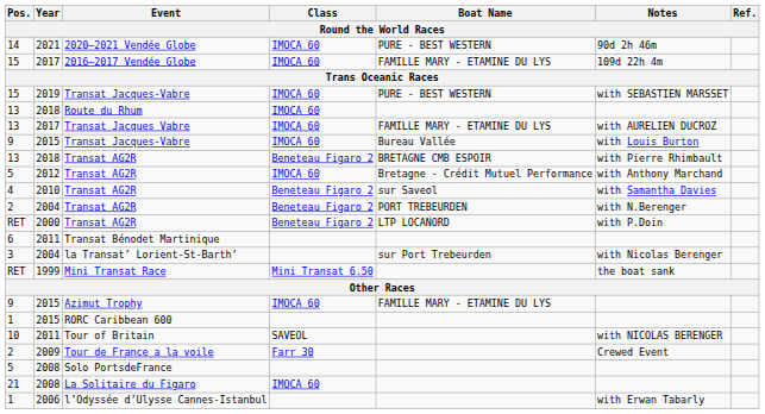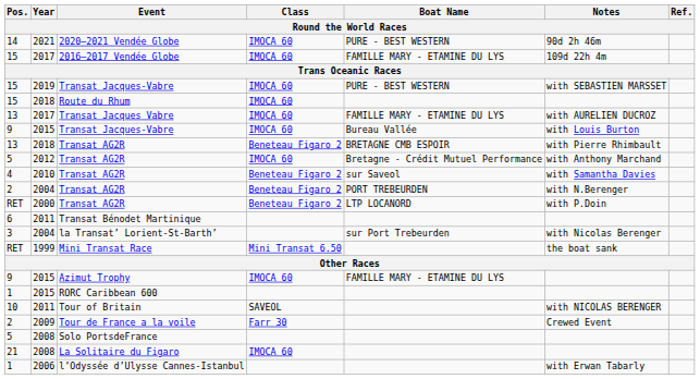 <table class="wikitable sortable">
 <tr>
 <th>Pos.</th>
 <th>Year</th>
 <th>Event</th>
 <th>Class</th>
 <th>Boat Name</th>
 <th>Notes</th>
 <th>Ref.</th>
 </tr>
 <tr>
 <th colspan=7>Round the World Races</th>
 </tr>
 <tr>
 <td>14</td>
 <td>2021</td>
 <td><a href='#'>2020–2021 Vendée Globe</a></td>
 <td><a href='#'>IMOCA 60</a></td>
 <td>PURE - BEST WESTERN</td>
 <td>90d 2h 46m</td>
 <td></td>
 </tr>
 <tr>
 <td>15</td>
 <td>2017</td>
 <td><a href='#'>2016–2017 Vendée Globe</a></td>
 <td><a href='#'>IMOCA 60</a></td>
 <td>FAMILLE MARY - ETAMINE DU LYS</td>
 <td>109d 22h 4m</td>
 <td></td>
 </tr>
 <tr>
 <th colspan=7>Trans Oceanic Races</th>
 </tr>
 <tr>
 <td>15</td>
 <td>2019</td>
 <td><a href='#'>Transat Jacques-Vabre</a></td>
 <td><a href='#'>IMOCA 60</a></td>
 <td>PURE - BEST WESTERN</td>
 <td>with SEBASTIEN MARSSET</td>
 <td></td>
 </tr>
 <tr>
-<td>13</td>
+<td>15</td>
 <td>2018</td>
 <td><a href='#'>Route du Rhum</a></td>
 <td><a href='#'>IMOCA 60</a></td>
 <td></td>
 <td></td>
 <td></td>
 </tr>
 <tr>
 <td>13</td>
 <td>2017</td>
 <td><a href='#'>Transat Jacques Vabre</a></td>
 <td><a href='#'>IMOCA 60</a></td>
 <td>FAMILLE MARY - ETAMINE DU LYS</td>
 <td>with AURELIEN DUCROZ</td>
 <td></td>
 </tr>
 <tr>
 <td>9</td>
 <td>2015</td>
 <td><a href='#'>Transat Jacques-Vabre</a></td>
 <td><a href='#'>IMOCA 60</a></td>
 <td>Bureau Vallée</td>
 <td>with <a href='#'>Louis Burton</a></td>
 <td></td>
 </tr>
 <tr>
 <td>13</td>
 <td>2018</td>
 <td><a href='#'>Transat AG2R</a></td>
 <td><a href='#'>Beneteau Figaro 2</a></td>
 <td>BRETAGNE CMB ESPOIR</td>
 <td>with Pierre Rhimbault</td>
 </tr>
 <tr>
 <td>5</td>
 <td>2012</td>
 <td><a href='#'>Transat AG2R</a></td>
 <td><a href='#'>IMOCA 60</a></td>
 <td>Bretagne - Crédit Mutuel Performance</td>
 <td>with Anthony Marchand</td>
 <td></td>
 </tr>
 <tr>
 <td>4</td>
 <td>2010</td>
 <td><a href='#'>Transat AG2R</a></td>
 <td><a href='#'>Beneteau Figaro 2</a></td>
 <td>sur Saveol</td>
 <td>with <a href='#'>Samantha Davies</a></td>
 <td></td>
 </tr>
 <tr>
 <td>2</td>
 <td>2004</td>
 <td><a href='#'>Transat AG2R</a></td>
 <td><a href='#'>Beneteau Figaro 2</a></td>
 <td>PORT TREBEURDEN</td>
 <td>with N.Berenger</td>
 <td></td>
 </tr>
 <tr>
 <td>RET</td>
 <td>2000</td>
 <td><a href='#'>Transat AG2R</a></td>
 <td><a href='#'>Beneteau Figaro 2</a></td>
 <td>LTP LOCANORD</td>
 <td>with P.Doin</td>
 <td></td>
 </tr>
 <tr>
 <td>6</td>
 <td>2011</td>
 <td>Transat Bénodet Martinique</td>
 <td></td>
 <td></td>
 <td></td>
 <td></td>
 </tr>
 <tr>
 <td>3</td>
 <td>2004</td>
 <td>la Transat’ Lorient-St-Barth’</td>
 <td></td>
 <td>sur Port Trebeurden</td>
 <td>with Nicolas Berenger</td>
 <td></td>
 </tr>
 <tr>
 <td>RET</td>
 <td>1999</td>
 <td><a href='#'>Mini Transat Race</a></td>
 <td><a href='#'>Mini Transat 6.50</a></td>
 <td></td>
 <td>the boat sank</td>
 <td></td>
 </tr>
 <tr>
 <th colspan=7>Other Races</th>
 </tr>
 <tr>
 <td>9</td>
 <td>2015</td>
 <td><a href='#'>Azimut Trophy</a></td>
 <td><a href='#'>IMOCA 60</a></td>
 <td>FAMILLE MARY - ETAMINE DU LYS</td>
 <td></td>
 <td></td>
 </tr>
 <tr>
 <td>1</td>
 <td>2015</td>
 <td>RORC Caribbean 600</td>
 <td></td>
 <td></td>
 <td></td>
 <td></td>
 </tr>
 <tr>
 <td>10</td>
 <td>2011</td>
 <td>Tour of Britain</td>
 <td>SAVEOL</td>
 <td></td>
 <td>with NICOLAS BERENGER</td>
 <td></td>
 </tr>
 <tr>
 <td>2</td>
 <td>2009</td>
 <td><a href='#'>Tour de France a la voile</a></td>
 <td><a href='#'>Farr 30</a></td>
 <td></td>
 <td>Crewed Event</td>
 <td></td>
 </tr>
 <tr>
 <td>5</td>
 <td>2008</td>
 <td>Solo PortsdeFrance</td>
 <td></td>
 <td></td>
 <td></td>
 <td></td>
 </tr>
 <tr>
 <td>21</td>
 <td>2008</td>
 <td><a href='#'>La Solitaire du Figaro</a></td>
 <td><a href='#'>IMOCA 60</a></td>
 <td></td>
 <td></td>
 <td></td>
 </tr>
 <tr>
 <td>1</td>
 <td>2006</td>
 <td>l’Odyssée d’Ulysse Cannes-Istanbul</td>
 <td></td>
 <td></td>
 <td>with Erwan Tabarly</td>
 <td></td>
 </tr>
 </table>
